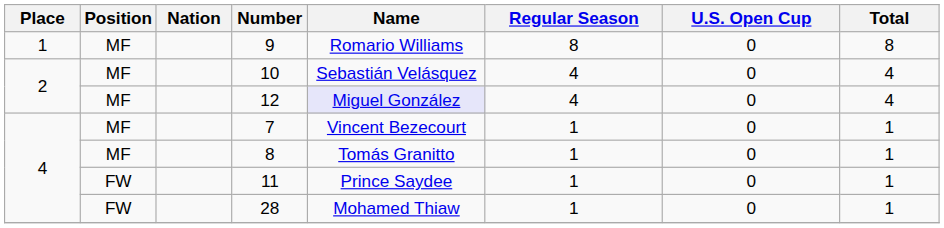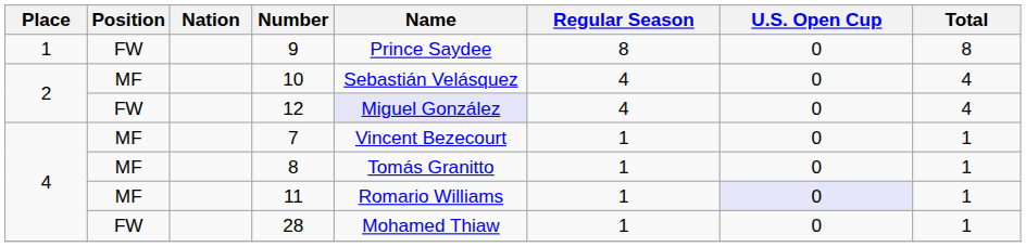 <table class="wikitable" style="font-size: 95%; text-align: center;">
 <tr>
 <th width=60>Place</th>
 <th width=60>Position</th>
 <th width=60>Nation</th>
 <th width=60>Number</th>
 <th width=150>Name</th>
 <th width=150><a href='#'>Regular Season</a></th>
 <th width=150><a href='#'>U.S. Open Cup</a></th>
 <th width=80><strong>Total</strong></th>
 </tr>
 <tr>
 <td>1</td>
-<td>MF</td>
+<td>FW</td>
 <td></td>
 <td>9</td>
-<td><a href='#'>Romario Williams</a></td>
+<td><a href='#'>Prince Saydee</a></td>
 <td>8</td>
 <td>0</td>
 <td>8</td>
 </tr>
 <tr>
 <td rowspan="2">2</td>
 <td>MF</td>
 <td></td>
 <td>10</td>
 <td><a href='#'>Sebastián Velásquez</a></td>
 <td>4</td>
 <td>0</td>
 <td>4</td>
 </tr>
 <tr>
-<td>MF</td>
+<td>FW</td>
 <td></td>
 <td>12</td>
 <td style="background: lavender;"><a href='#'>Miguel González</a></td>
 <td>4</td>
 <td>0</td>
 <td>4</td>
 </tr>
 <tr>
 <td rowspan="4">4</td>
 <td>MF</td>
 <td></td>
 <td>7</td>
 <td><a href='#'>Vincent Bezecourt</a></td>
 <td>1</td>
 <td>0</td>
 <td>1</td>
 </tr>
 <tr>
 <td>MF</td>
 <td></td>
 <td>8</td>
 <td><a href='#'>Tomás Granitto</a></td>
 <td>1</td>
 <td>0</td>
 <td>1</td>
 </tr>
 <tr>
-<td>FW</td>
+<td>MF</td>
 <td></td>
 <td>11</td>
-<td><a href='#'>Prince Saydee</a></td>
+<td><a href='#'>Romario Williams</a></td>
 <td>1</td>
-<td>0</td>
+<td style="background: lavender;">0</td>
 <td>1</td>
 </tr>
 <tr>
 <td>FW</td>
 <td></td>
 <td>28</td>
 <td><a href='#'>Mohamed Thiaw</a></td>
 <td>1</td>
 <td>0</td>
 <td>1</td>
 </tr>
 <tr>
 </tr>
 </table>
